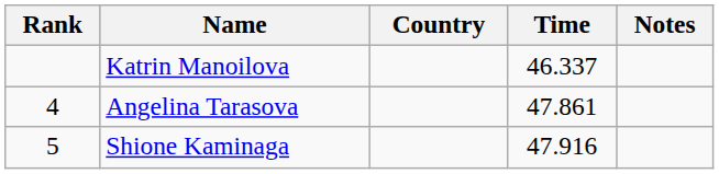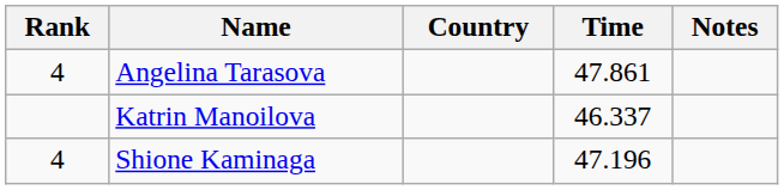 <table class="wikitable sortable" style="text-align:center" width=50%>
 <tr>
 <th>Rank</th>
 <th>Name</th>
 <th>Country</th>
 <th>Time</th>
 <th>Notes</th>
+</tr>
+<tr>
+<td>4</td>
+<td align=left><a href='#'>Angelina Tarasova</a></td>
+<td align=left></td>
+<td>47.861</td>
+<td></td>
 </tr>
 <tr>
 <td></td>
 <td align=left><a href='#'>Katrin Manoilova</a></td>
 <td align=left></td>
 <td>46.337</td>
 <td></td>
 </tr>
 <tr>
 <td>4</td>
-<td align=left><a href='#'>Angelina Tarasova</a></td>
-<td align=left></td>
-<td>47.861</td>
-<td></td>
-</tr>
-<tr>
-<td>5</td>
 <td align=left><a href='#'>Shione Kaminaga</a></td>
 <td align=left></td>
-<td>47.916</td>
+<td>47.196</td>
 <td></td>
 </tr>
 </table>
